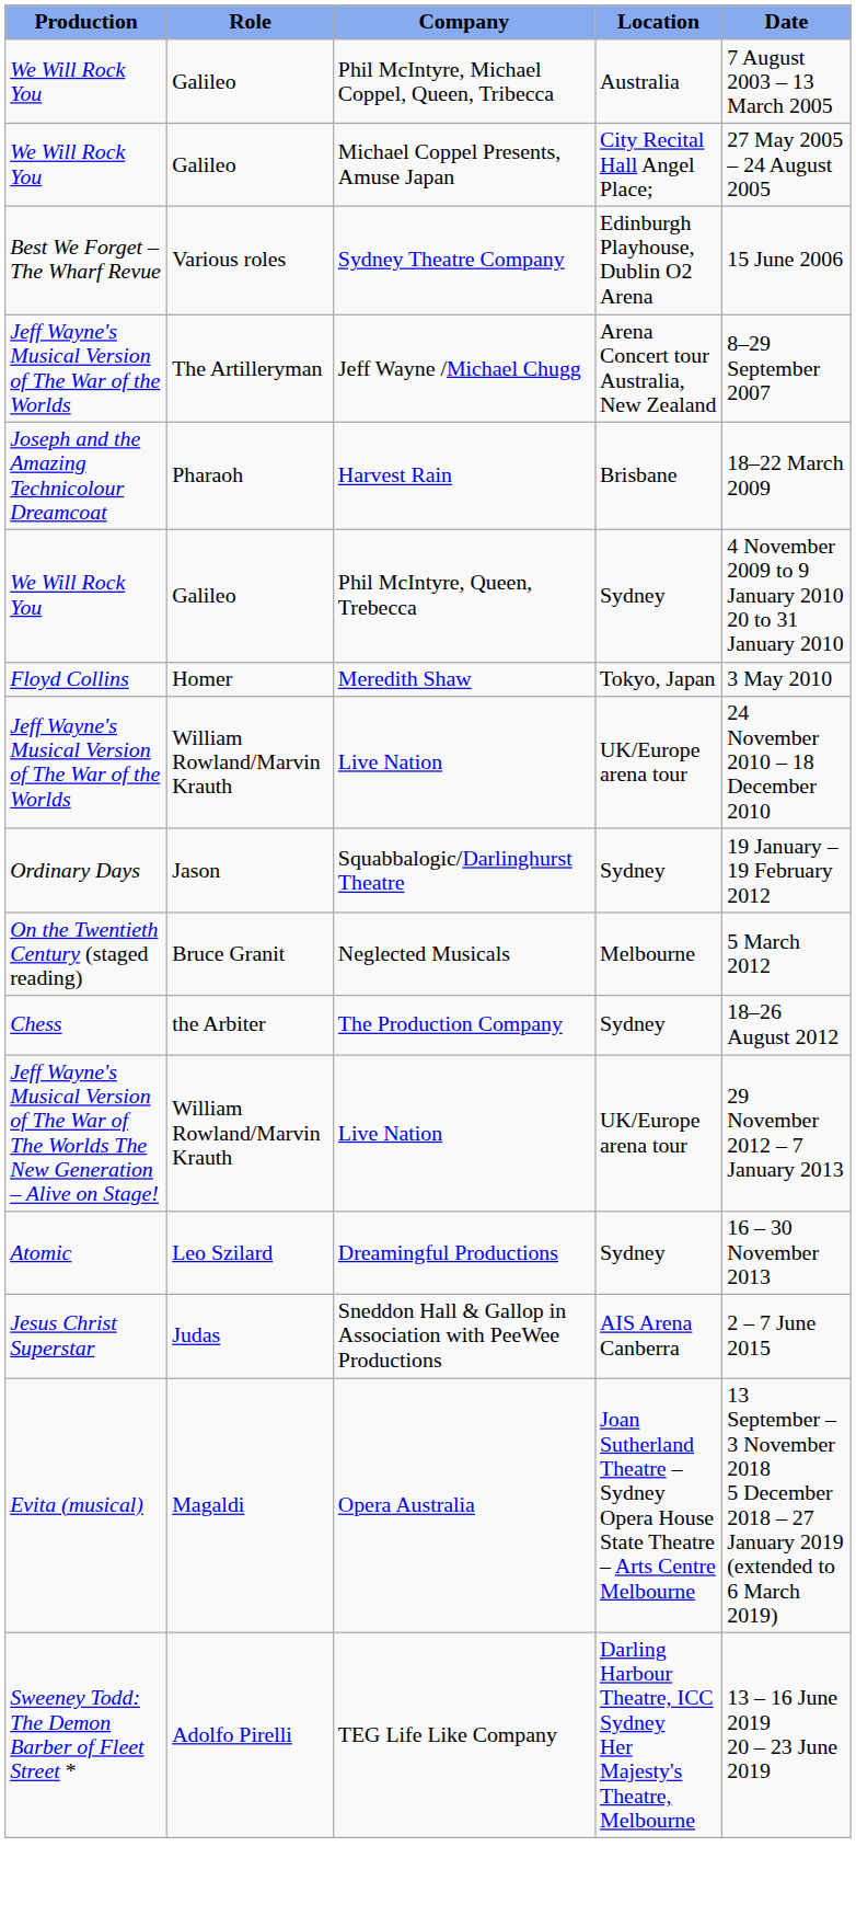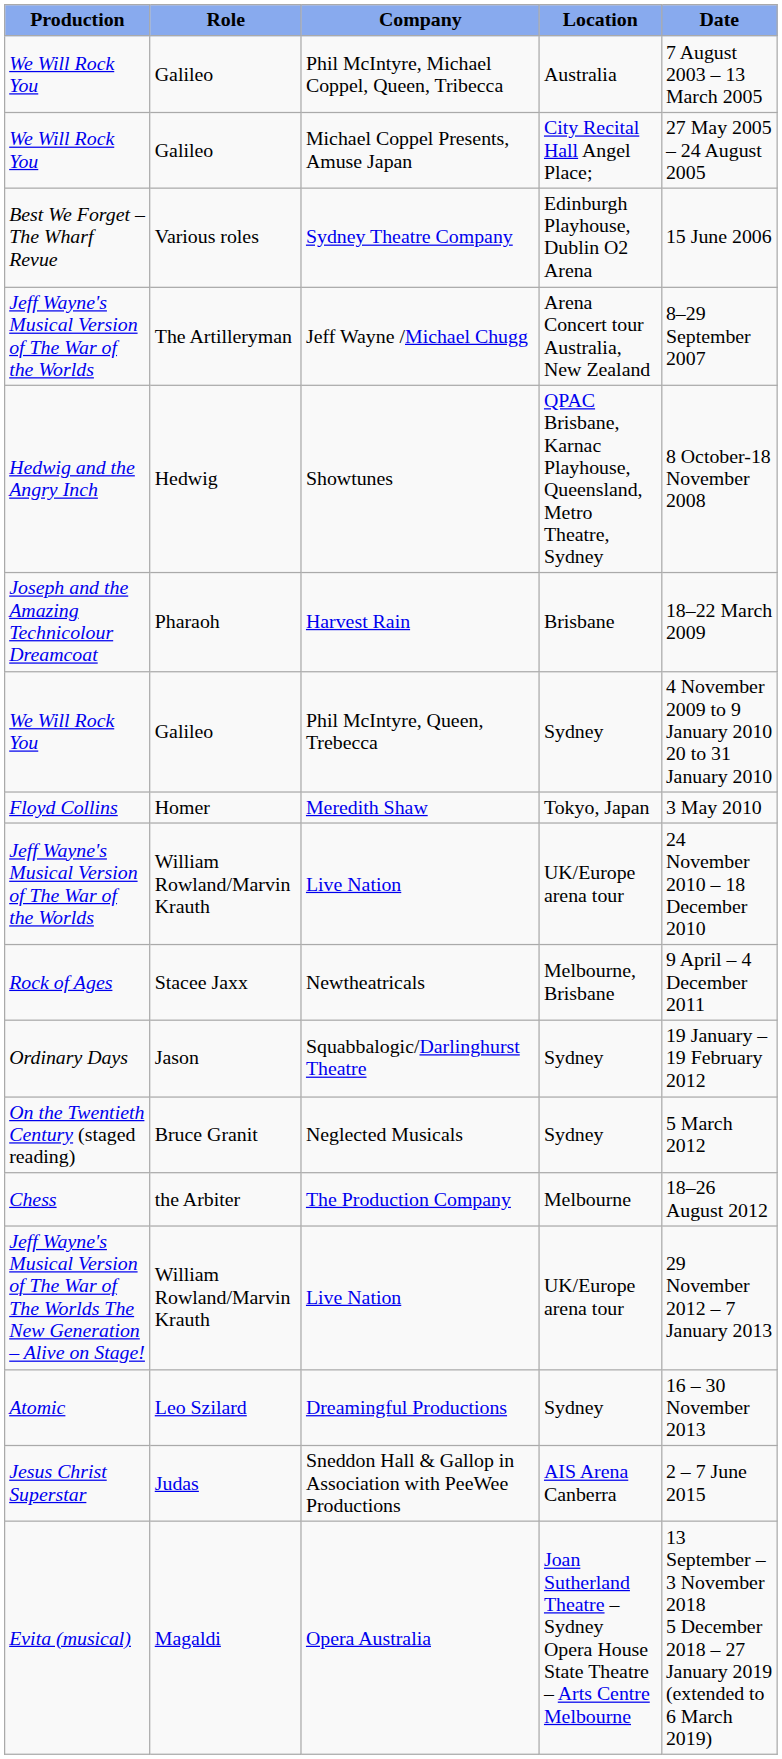 <table class="wikitable" style="width:100%; margin:1em auto 1em auto;">
 <tr>
 <th style="background:#88AAEE;">Production</th>
 <th style="background:#88AAEE;">Role</th>
 <th style="background:#88AAEE;">Company</th>
 <th style="background:#88AAEE;">Location</th>
 <th style="background:#88AAEE;">Date</th>
 </tr>
 <tr>
 <td><em><a href='#'>We Will Rock You</a></em></td>
 <td>Galileo</td>
 <td>Phil McIntyre, Michael Coppel, Queen, Tribecca</td>
 <td>Australia</td>
 <td>7 August 2003 – 13 March 2005</td>
 </tr>
 <tr>
 <td><em><a href='#'>We Will Rock You</a></em></td>
 <td>Galileo</td>
 <td>Michael Coppel Presents, Amuse Japan</td>
 <td><a href='#'>City Recital Hall</a> Angel Place;</td>
 <td>27 May 2005 – 24 August 2005</td>
 </tr>
 <tr>
 <td><em>Best We Forget – The Wharf Revue</em></td>
 <td>Various roles</td>
 <td><a href='#'>Sydney Theatre Company</a></td>
 <td>Edinburgh Playhouse,<br> Dublin O2 Arena</td>
 <td>15 June 2006</td>
 </tr>
 <tr>
 <td><em><a href='#'>Jeff Wayne's Musical Version of The War of the Worlds</a></em></td>
 <td>The Artilleryman</td>
 <td>Jeff Wayne /<a href='#'>Michael Chugg</a></td>
 <td>Arena Concert tour Australia,<br> New Zealand</td>
 <td>8–29 September 2007</td>
 </tr>
 <tr>
+<td><em><a href='#'>Hedwig and the Angry Inch</a></em></td>
+<td>Hedwig</td>
+<td>Showtunes</td>
+<td><a href='#'>QPAC</a> Brisbane,<br> Karnac Playhouse, Queensland,<br> Metro Theatre, Sydney</td>
+<td>8 October-18 November 2008</td>
+</tr>
+<tr>
 <td><em><a href='#'>Joseph and the Amazing Technicolour Dreamcoat</a></em></td>
 <td>Pharaoh</td>
 <td><a href='#'>Harvest Rain</a></td>
 <td>Brisbane</td>
 <td>18–22 March 2009</td>
 </tr>
 <tr>
 <td><em><a href='#'>We Will Rock You</a></em></td>
 <td>Galileo</td>
 <td>Phil McIntyre, Queen, Trebecca</td>
 <td>Sydney</td>
 <td>4 November 2009 to 9 January 2010 <br> 20 to 31 January 2010</td>
 </tr>
 <tr>
 <td><em><a href='#'>Floyd Collins</a></em></td>
 <td>Homer</td>
 <td><a href='#'>Meredith Shaw</a></td>
 <td>Tokyo, Japan</td>
 <td>3 May 2010</td>
 </tr>
 <tr>
 <td><em><a href='#'>Jeff Wayne's Musical Version of The War of the Worlds</a></em></td>
 <td>William Rowland/Marvin Krauth</td>
 <td><a href='#'>Live Nation</a></td>
 <td>UK/Europe arena tour</td>
 <td>24 November 2010 – 18 December 2010</td>
 </tr>
 <tr>
+<td><em><a href='#'>Rock of Ages</a></em></td>
+<td>Stacee Jaxx</td>
+<td>Newtheatricals</td>
+<td>Melbourne, Brisbane</td>
+<td>9 April – 4 December 2011</td>
+</tr>
+<tr>
 <td><em>Ordinary Days</em></td>
 <td>Jason</td>
 <td>Squabbalogic/<a href='#'>Darlinghurst Theatre</a></td>
 <td>Sydney</td>
 <td>19 January – 19 February 2012</td>
 </tr>
 <tr>
 <td><em><a href='#'>On the Twentieth Century</a></em> (staged reading)</td>
 <td>Bruce Granit</td>
 <td>Neglected Musicals</td>
-<td>Melbourne</td>
+<td>Sydney</td>
 <td>5 March 2012</td>
 </tr>
 <tr>
 <td><em><a href='#'>Chess</a></em></td>
 <td>the Arbiter</td>
 <td><a href='#'>The Production Company</a></td>
-<td>Sydney</td>
+<td>Melbourne</td>
 <td>18–26 August 2012</td>
 </tr>
 <tr>
 <td><em><a href='#'>Jeff Wayne's Musical Version of The War of The Worlds The New Generation – Alive on Stage!</a></em></td>
 <td>William Rowland/Marvin Krauth</td>
 <td><a href='#'>Live Nation</a></td>
 <td>UK/Europe arena tour</td>
 <td>29 November 2012 – 7 January 2013</td>
 </tr>
 <tr>
 <td><em><a href='#'>Atomic</a></em></td>
 <td><a href='#'>Leo Szilard</a></td>
 <td><a href='#'>Dreamingful Productions</a></td>
 <td>Sydney</td>
 <td>16 – 30 November 2013</td>
 </tr>
 <tr>
 <td><em><a href='#'>Jesus Christ Superstar</a></em></td>
 <td><a href='#'>Judas</a></td>
 <td>Sneddon Hall & Gallop in Association with PeeWee Productions</td>
 <td><a href='#'>AIS Arena</a> Canberra</td>
 <td>2 – 7 June 2015</td>
 </tr>
 <tr>
 <td><em><a href='#'>Evita (musical)</a></em></td>
 <td><a href='#'>Magaldi</a></td>
 <td><a href='#'>Opera Australia</a></td>
 <td><a href='#'>Joan Sutherland Theatre</a> – Sydney Opera House <br> State Theatre – <a href='#'>Arts Centre Melbourne</a></td>
 <td>13 September – 3 November 2018 <br> 5 December 2018 – 27 January 2019 (extended to 6 March 2019)</td>
 </tr>
-<tr>
-<td><em><a href='#'>Sweeney Todd: The Demon Barber of Fleet Street</a></em> *</td>
-<td><a href='#'>Adolfo Pirelli</a></td>
-<td>TEG Life Like Company</td>
-<td><a href='#'>Darling Harbour Theatre, ICC Sydney</a><br><a href='#'>Her Majesty's Theatre, Melbourne</a></td>
-<td>13 – 16 June 2019<br>20 – 23 June 2019</td>
-</tr>
 </table>
